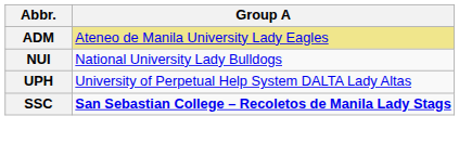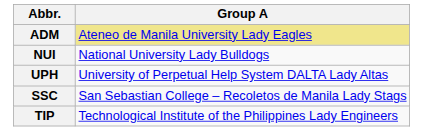 <table class="wikitable" style="margin:1em auto; text-align: center;">
 <tr>
 <th width=70>Abbr.</th>
 <th>Group A</th>
 </tr>
 <tr>
 <th>ADM</th>
 <td style="background: khaki; text-align:left;"> <a href='#'>Ateneo de Manila University Lady Eagles</a></td>
 </tr>
 <tr>
 <th>NUI</th>
 <td style="text-align:left;"> <a href='#'>National University Lady Bulldogs</a></td>
 </tr>
 <tr>
 <th>UPH</th>
 <td style="text-align:left;"> <a href='#'>University of Perpetual Help System DALTA Lady Altas</a></td>
 </tr>
 <tr>
 <th>SSC</th>
-<td style="text-align:left;"><strong> <a href='#'>San Sebastian College – Recoletos de Manila Lady Stags</a></strong></td>
+<td style="text-align:left;"> <a href='#'>San Sebastian College – Recoletos de Manila Lady Stags</a></td>
+</tr>
+<tr>
+<th>TIP</th>
+<td style="text-align:left;"> <a href='#'>Technological Institute of the Philippines Lady Engineers</a></td>
 </tr>
 </table>
